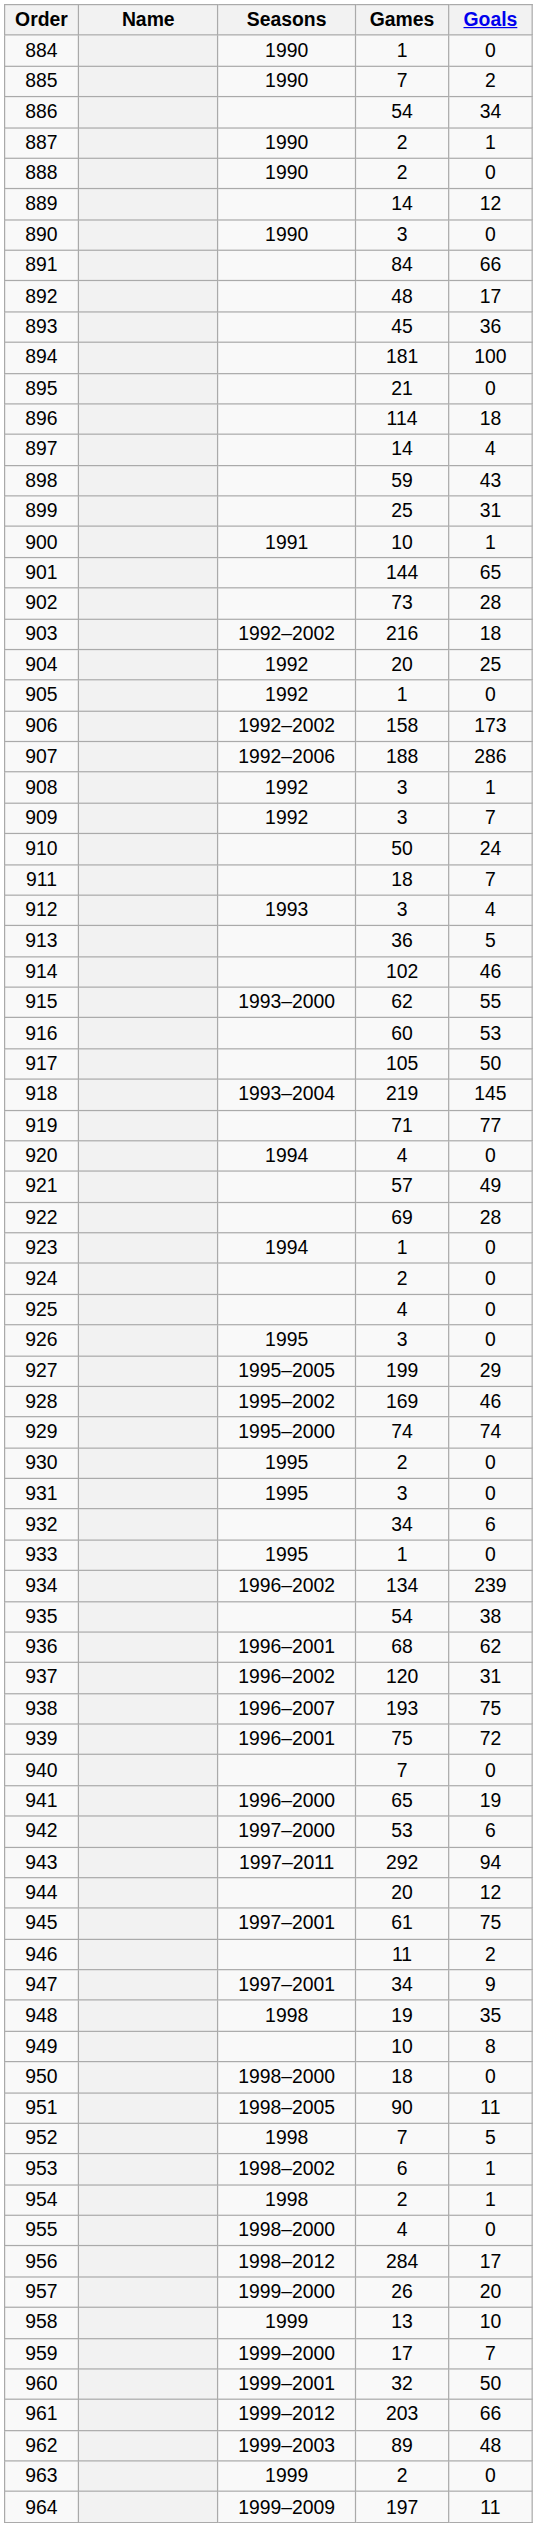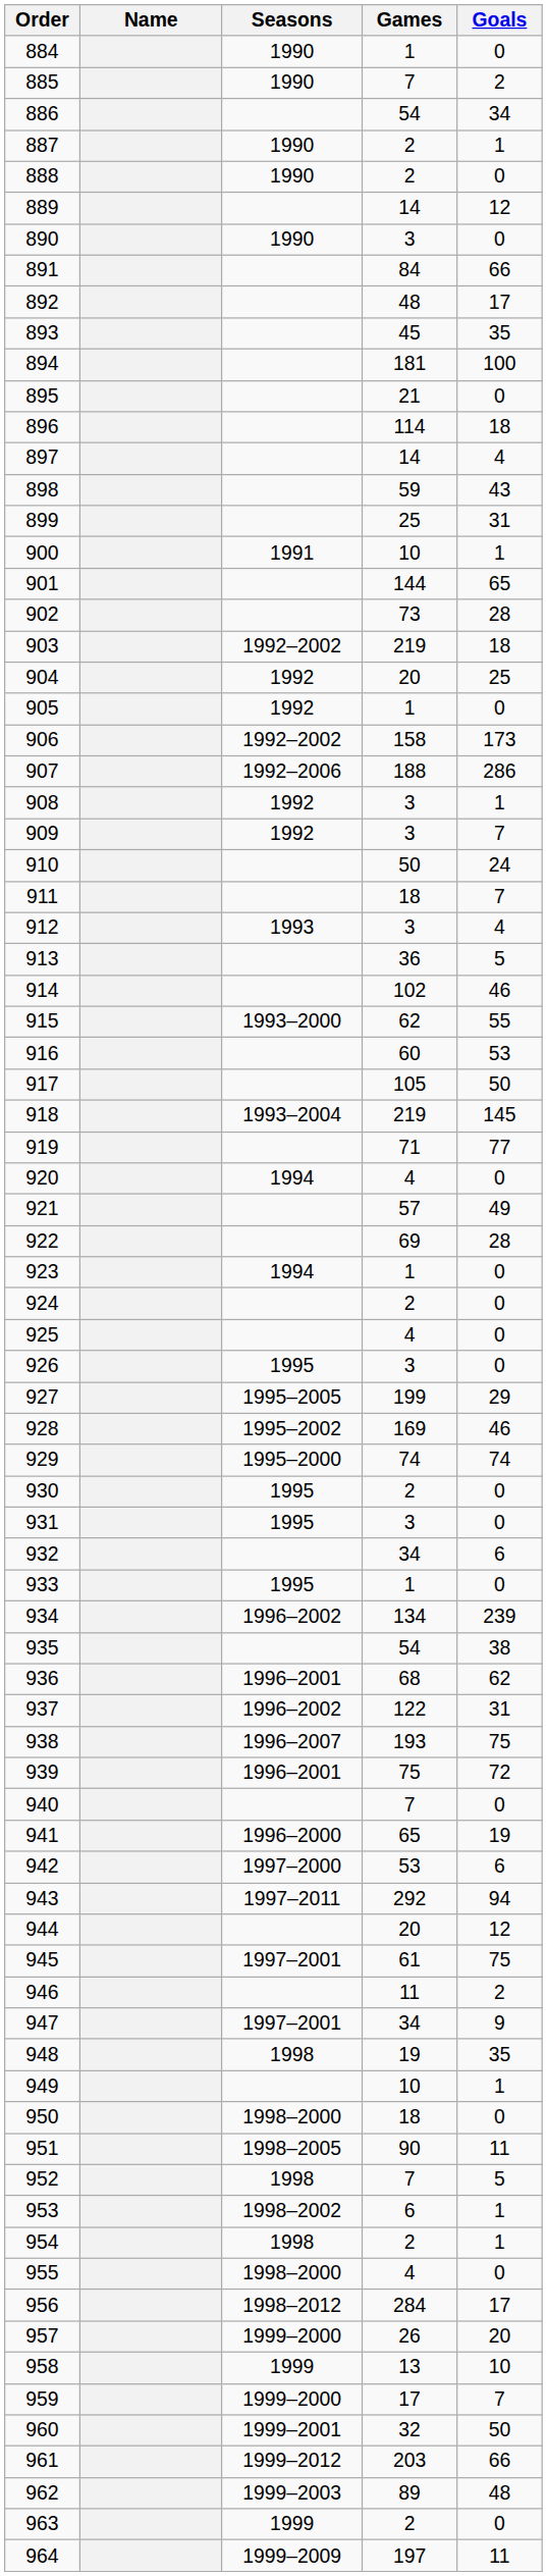 <table class="wikitable plainrowheaders sortable"  style="text-align:center; width:70%;">
 <tr>
 <th scope="col" style="width:3%;">Order</th>
 <th scope="col" style="width:15%;">Name</th>
 <th scope="col" style="width:12%;">Seasons</th>
 <th scope="col" style="width:5%;">Games</th>
 <th scope="col" style="width:5%;"><a href='#'>Goals</a></th>
 </tr>
 <tr>
 <td>884</td>
 <th scope="row"></th>
 <td>1990</td>
 <td>1</td>
 <td>0</td>
 </tr>
 <tr>
 <td>885</td>
 <th scope="row"></th>
 <td>1990</td>
 <td>7</td>
 <td>2</td>
 </tr>
 <tr>
 <td>886</td>
 <th scope="row"></th>
 <td></td>
 <td>54</td>
 <td>34</td>
 </tr>
 <tr>
 <td>887</td>
 <th scope="row"></th>
 <td>1990</td>
 <td>2</td>
 <td>1</td>
 </tr>
 <tr>
 <td>888</td>
 <th scope="row"></th>
 <td>1990</td>
 <td>2</td>
 <td>0</td>
 </tr>
 <tr>
 <td>889</td>
 <th scope="row"></th>
 <td></td>
 <td>14</td>
 <td>12</td>
 </tr>
 <tr>
 <td>890</td>
 <th scope="row"></th>
 <td>1990</td>
 <td>3</td>
 <td>0</td>
 </tr>
 <tr>
 <td>891</td>
 <th scope="row"></th>
 <td></td>
 <td>84</td>
 <td>66</td>
 </tr>
 <tr>
 <td>892</td>
 <th scope="row"></th>
 <td></td>
 <td>48</td>
 <td>17</td>
 </tr>
 <tr>
 <td>893</td>
 <th scope="row"></th>
 <td></td>
 <td>45</td>
-<td>36</td>
+<td>35</td>
 </tr>
 <tr>
 <td>894</td>
 <th scope="row"></th>
 <td></td>
 <td>181</td>
 <td>100</td>
 </tr>
 <tr>
 <td>895</td>
 <th scope="row"></th>
 <td></td>
 <td>21</td>
 <td>0</td>
 </tr>
 <tr>
 <td>896</td>
 <th scope="row"></th>
 <td></td>
 <td>114</td>
 <td>18</td>
 </tr>
 <tr>
 <td>897</td>
 <th scope="row"></th>
 <td></td>
 <td>14</td>
 <td>4</td>
 </tr>
 <tr>
 <td>898</td>
 <th scope="row"></th>
 <td></td>
 <td>59</td>
 <td>43</td>
 </tr>
 <tr>
 <td>899</td>
 <th scope="row"></th>
 <td></td>
 <td>25</td>
 <td>31</td>
 </tr>
 <tr>
 <td>900</td>
 <th scope="row"></th>
 <td>1991</td>
 <td>10</td>
 <td>1</td>
 </tr>
 <tr>
 <td>901</td>
 <th scope="row"></th>
 <td></td>
 <td>144</td>
 <td>65</td>
 </tr>
 <tr>
 <td>902</td>
 <th scope="row"></th>
 <td></td>
 <td>73</td>
 <td>28</td>
 </tr>
 <tr>
 <td>903</td>
 <th scope="row"></th>
 <td>1992–2002</td>
-<td>216</td>
+<td>219</td>
 <td>18</td>
 </tr>
 <tr>
 <td>904</td>
 <th scope="row"></th>
 <td>1992</td>
 <td>20</td>
 <td>25</td>
 </tr>
 <tr>
 <td>905</td>
 <th scope="row"></th>
 <td>1992</td>
 <td>1</td>
 <td>0</td>
 </tr>
 <tr>
 <td>906</td>
 <th scope="row"></th>
 <td>1992–2002</td>
 <td>158</td>
 <td>173</td>
 </tr>
 <tr>
 <td>907</td>
 <th scope="row"></th>
 <td>1992–2006</td>
 <td>188</td>
 <td>286</td>
 </tr>
 <tr>
 <td>908</td>
 <th scope="row"></th>
 <td>1992</td>
 <td>3</td>
 <td>1</td>
 </tr>
 <tr>
 <td>909</td>
 <th scope="row"></th>
 <td>1992</td>
 <td>3</td>
 <td>7</td>
 </tr>
 <tr>
 <td>910</td>
 <th scope="row"></th>
 <td></td>
 <td>50</td>
 <td>24</td>
 </tr>
 <tr>
 <td>911</td>
 <th scope="row"></th>
 <td></td>
 <td>18</td>
 <td>7</td>
 </tr>
 <tr>
 <td>912</td>
 <th scope="row"></th>
 <td>1993</td>
 <td>3</td>
 <td>4</td>
 </tr>
 <tr>
 <td>913</td>
 <th scope="row"></th>
 <td></td>
 <td>36</td>
 <td>5</td>
 </tr>
 <tr>
 <td>914</td>
 <th scope="row"></th>
 <td></td>
 <td>102</td>
 <td>46</td>
 </tr>
 <tr>
 <td>915</td>
 <th scope="row"></th>
 <td>1993–2000</td>
 <td>62</td>
 <td>55</td>
 </tr>
 <tr>
 <td>916</td>
 <th scope="row"></th>
 <td></td>
 <td>60</td>
 <td>53</td>
 </tr>
 <tr>
 <td>917</td>
 <th scope="row"></th>
 <td></td>
 <td>105</td>
 <td>50</td>
 </tr>
 <tr>
 <td>918</td>
 <th scope="row"></th>
 <td>1993–2004</td>
 <td>219</td>
 <td>145</td>
 </tr>
 <tr>
 <td>919</td>
 <th scope="row"></th>
 <td></td>
 <td>71</td>
 <td>77</td>
 </tr>
 <tr>
 <td>920</td>
 <th scope="row"></th>
 <td>1994</td>
 <td>4</td>
 <td>0</td>
 </tr>
 <tr>
 <td>921</td>
 <th scope="row"></th>
 <td></td>
 <td>57</td>
 <td>49</td>
 </tr>
 <tr>
 <td>922</td>
 <th scope="row"></th>
 <td></td>
 <td>69</td>
 <td>28</td>
 </tr>
 <tr>
 <td>923</td>
 <th scope="row"></th>
 <td>1994</td>
 <td>1</td>
 <td>0</td>
 </tr>
 <tr>
 <td>924</td>
 <th scope="row"></th>
 <td></td>
 <td>2</td>
 <td>0</td>
 </tr>
 <tr>
 <td>925</td>
 <th scope="row"></th>
 <td></td>
 <td>4</td>
 <td>0</td>
 </tr>
 <tr>
 <td>926</td>
 <th scope="row"></th>
 <td>1995</td>
 <td>3</td>
 <td>0</td>
 </tr>
 <tr>
 <td>927</td>
 <th scope="row"></th>
 <td>1995–2005</td>
 <td>199</td>
 <td>29</td>
 </tr>
 <tr>
 <td>928</td>
 <th scope="row"></th>
 <td>1995–2002</td>
 <td>169</td>
 <td>46</td>
 </tr>
 <tr>
 <td>929</td>
 <th scope="row"></th>
 <td>1995–2000</td>
 <td>74</td>
 <td>74</td>
 </tr>
 <tr>
 <td>930</td>
 <th scope="row"></th>
 <td>1995</td>
 <td>2</td>
 <td>0</td>
 </tr>
 <tr>
 <td>931</td>
 <th scope="row"></th>
 <td>1995</td>
 <td>3</td>
 <td>0</td>
 </tr>
 <tr>
 <td>932</td>
 <th scope="row"></th>
 <td></td>
 <td>34</td>
 <td>6</td>
 </tr>
 <tr>
 <td>933</td>
 <th scope="row"></th>
 <td>1995</td>
 <td>1</td>
 <td>0</td>
 </tr>
 <tr>
 <td>934</td>
 <th scope="row"></th>
 <td>1996–2002</td>
 <td>134</td>
 <td>239</td>
 </tr>
 <tr>
 <td>935</td>
 <th scope="row"></th>
 <td></td>
 <td>54</td>
 <td>38</td>
 </tr>
 <tr>
 <td>936</td>
 <th scope="row"></th>
 <td>1996–2001</td>
 <td>68</td>
 <td>62</td>
 </tr>
 <tr>
 <td>937</td>
 <th scope="row"></th>
 <td>1996–2002</td>
-<td>120</td>
+<td>122</td>
 <td>31</td>
 </tr>
 <tr>
 <td>938</td>
 <th scope="row"></th>
 <td>1996–2007</td>
 <td>193</td>
 <td>75</td>
 </tr>
 <tr>
 <td>939</td>
 <th scope="row"></th>
 <td>1996–2001</td>
 <td>75</td>
 <td>72</td>
 </tr>
 <tr>
 <td>940</td>
 <th scope="row"></th>
 <td></td>
 <td>7</td>
 <td>0</td>
 </tr>
 <tr>
 <td>941</td>
 <th scope="row"></th>
 <td>1996–2000</td>
 <td>65</td>
 <td>19</td>
 </tr>
 <tr>
 <td>942</td>
 <th scope="row"></th>
 <td>1997–2000</td>
 <td>53</td>
 <td>6</td>
 </tr>
 <tr>
 <td>943</td>
 <th scope="row"></th>
 <td>1997–2011</td>
 <td>292</td>
 <td>94</td>
 </tr>
 <tr>
 <td>944</td>
 <th scope="row"></th>
 <td></td>
 <td>20</td>
 <td>12</td>
 </tr>
 <tr>
 <td>945</td>
 <th scope="row"></th>
 <td>1997–2001</td>
 <td>61</td>
 <td>75</td>
 </tr>
 <tr>
 <td>946</td>
 <th scope="row"></th>
 <td></td>
 <td>11</td>
 <td>2</td>
 </tr>
 <tr>
 <td>947</td>
 <th scope="row"></th>
 <td>1997–2001</td>
 <td>34</td>
 <td>9</td>
 </tr>
 <tr>
 <td>948</td>
 <th scope="row"></th>
 <td>1998</td>
 <td>19</td>
 <td>35</td>
 </tr>
 <tr>
 <td>949</td>
 <th scope="row"></th>
 <td></td>
 <td>10</td>
-<td>8</td>
+<td>1</td>
 </tr>
 <tr>
 <td>950</td>
 <th scope="row"></th>
 <td>1998–2000</td>
 <td>18</td>
 <td>0</td>
 </tr>
 <tr>
 <td>951</td>
 <th scope="row"></th>
 <td>1998–2005</td>
 <td>90</td>
 <td>11</td>
 </tr>
 <tr>
 <td>952</td>
 <th scope="row"></th>
 <td>1998</td>
 <td>7</td>
 <td>5</td>
 </tr>
 <tr>
 <td>953</td>
 <th scope="row"></th>
 <td>1998–2002</td>
 <td>6</td>
 <td>1</td>
 </tr>
 <tr>
 <td>954</td>
 <th scope="row"></th>
 <td>1998</td>
 <td>2</td>
 <td>1</td>
 </tr>
 <tr>
 <td>955</td>
 <th scope="row"></th>
 <td>1998–2000</td>
 <td>4</td>
 <td>0</td>
 </tr>
 <tr>
 <td>956</td>
 <th scope="row"></th>
 <td>1998–2012</td>
 <td>284</td>
 <td>17</td>
 </tr>
 <tr>
 <td>957</td>
 <th scope="row"></th>
 <td>1999–2000</td>
 <td>26</td>
 <td>20</td>
 </tr>
 <tr>
 <td>958</td>
 <th scope="row"></th>
 <td>1999</td>
 <td>13</td>
 <td>10</td>
 </tr>
 <tr>
 <td>959</td>
 <th scope="row"></th>
 <td>1999–2000</td>
 <td>17</td>
 <td>7</td>
 </tr>
 <tr>
 <td>960</td>
 <th scope="row"></th>
 <td>1999–2001</td>
 <td>32</td>
 <td>50</td>
 </tr>
 <tr>
 <td>961</td>
 <th scope="row"></th>
 <td>1999–2012</td>
 <td>203</td>
 <td>66</td>
 </tr>
 <tr>
 <td>962</td>
 <th scope="row"></th>
 <td>1999–2003</td>
 <td>89</td>
 <td>48</td>
 </tr>
 <tr>
 <td>963</td>
 <th scope="row"></th>
 <td>1999</td>
 <td>2</td>
 <td>0</td>
 </tr>
 <tr>
 <td>964</td>
 <th scope="row"></th>
 <td>1999–2009</td>
 <td>197</td>
 <td>11</td>
 </tr>
 </table>
